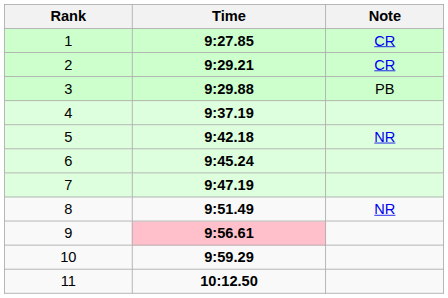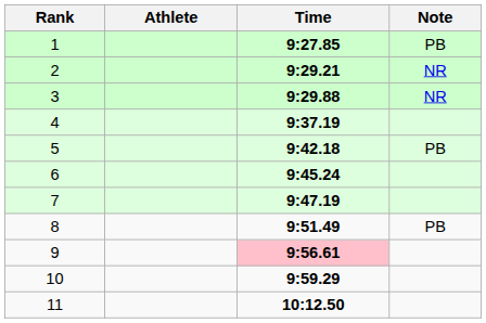 <table class="wikitable" style=" text-align:center; font-size:110%;" width="60%">
 <tr>
 <th>Rank</th>
+<th>Athlete</th>
 <th>Time</th>
 <th>Note</th>
 </tr>
 <tr bgcolor=#CCFFCC>
 <td>1</td>
+<td align=left></td>
 <td><strong>9:27.85</strong></td>
-<td><a href='#'>CR</a></td>
+<td>PB</td>
 </tr>
 <tr bgcolor=#CCFFCC>
 <td>2</td>
+<td align=left></td>
 <td><strong>9:29.21</strong></td>
-<td><a href='#'>CR</a></td>
+<td><a href='#'>NR</a></td>
 </tr>
 <tr bgcolor=#CCFFCC>
 <td>3</td>
+<td align=left></td>
 <td><strong>9:29.88</strong></td>
-<td>PB</td>
+<td><a href='#'>NR</a></td>
 </tr>
 <tr bgcolor=#DDFFDD>
 <td>4</td>
+<td align=left></td>
 <td><strong>9:37.19</strong></td>
 <td></td>
 </tr>
 <tr bgcolor=#DDFFDD>
 <td>5</td>
+<td align=left></td>
 <td><strong>9:42.18</strong></td>
-<td><a href='#'>NR</a></td>
+<td>PB</td>
 </tr>
 <tr bgcolor=#DDFFDD>
 <td>6</td>
+<td align=left></td>
 <td><strong>9:45.24</strong></td>
 <td></td>
 </tr>
 <tr bgcolor=#DDFFDD>
 <td>7</td>
+<td align=left></td>
 <td><strong>9:47.19</strong></td>
 <td></td>
 </tr>
 <tr>
 <td>8</td>
+<td align=left></td>
 <td><strong>9:51.49</strong></td>
-<td><a href='#'>NR</a></td>
+<td>PB</td>
 </tr>
 <tr>
 <td>9</td>
+<td align=left></td>
 <td style="background: pink;"><strong>9:56.61</strong></td>
 <td></td>
 </tr>
 <tr>
 <td>10</td>
+<td align=left></td>
 <td><strong>9:59.29</strong></td>
 <td></td>
 </tr>
 <tr>
 <td>11</td>
+<td align=left></td>
 <td><strong>10:12.50</strong></td>
 <td></td>
 </tr>
 </table>
